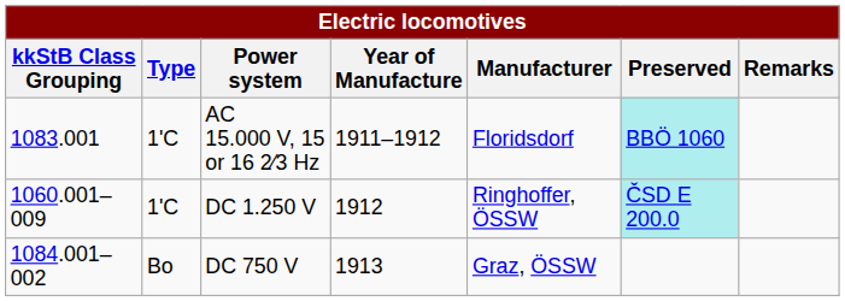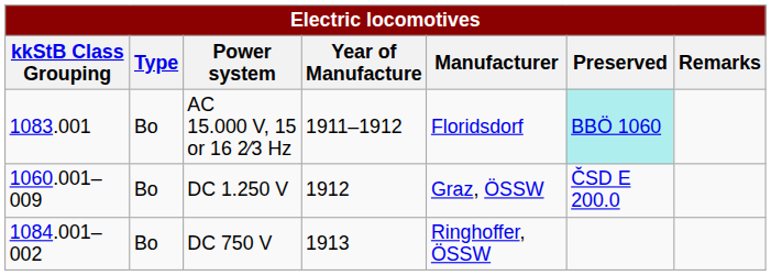 <table class="wikitable" style="width:100%;">
 <tr>
 <th colspan="7" style="color:white; background:darkred;">Electric locomotives</th>
 </tr>
 <tr>
 <th><a href='#'>kkStB Class</a> Grouping</th>
 <th><a href='#'>Type</a></th>
 <th>Power system</th>
 <th>Year of<br>Manufacture</th>
 <th>Manufacturer</th>
 <th>Preserved</th>
 <th>Remarks</th>
 </tr>
 <tr>
 <td><a href='#'>1083</a>.001</td>
-<td>1'C</td>
+<td>Bo</td>
 <td>AC <br>15.000 V,  15 or  16 2⁄3 Hz</td>
 <td>1911–1912</td>
 <td><a href='#'>Floridsdorf</a></td>
 <td style="background: paleturquoise;"><a href='#'>BBÖ 1060</a></td>
 <td></td>
 </tr>
 <tr>
 <td><a href='#'>1060</a>.001–009</td>
-<td>1'C</td>
+<td>Bo</td>
 <td>DC 1.250 V</td>
 <td>1912</td>
-<td><a href='#'>Ringhoffer</a>, <a href='#'>ÖSSW</a></td>
-<td style="background: paleturquoise;"><a href='#'>ČSD E 200.0</a></td>
+<td><a href='#'>Graz</a>, <a href='#'>ÖSSW</a></td>
+<td><a href='#'>ČSD E 200.0</a></td>
 <td></td>
 </tr>
 <tr>
 <td><a href='#'>1084</a>.001–002</td>
 <td>Bo</td>
 <td>DC 750 V</td>
 <td>1913</td>
-<td><a href='#'>Graz</a>, <a href='#'>ÖSSW</a></td>
+<td><a href='#'>Ringhoffer</a>, <a href='#'>ÖSSW</a></td>
 <td></td>
 <td></td>
 </tr>
 </table>
